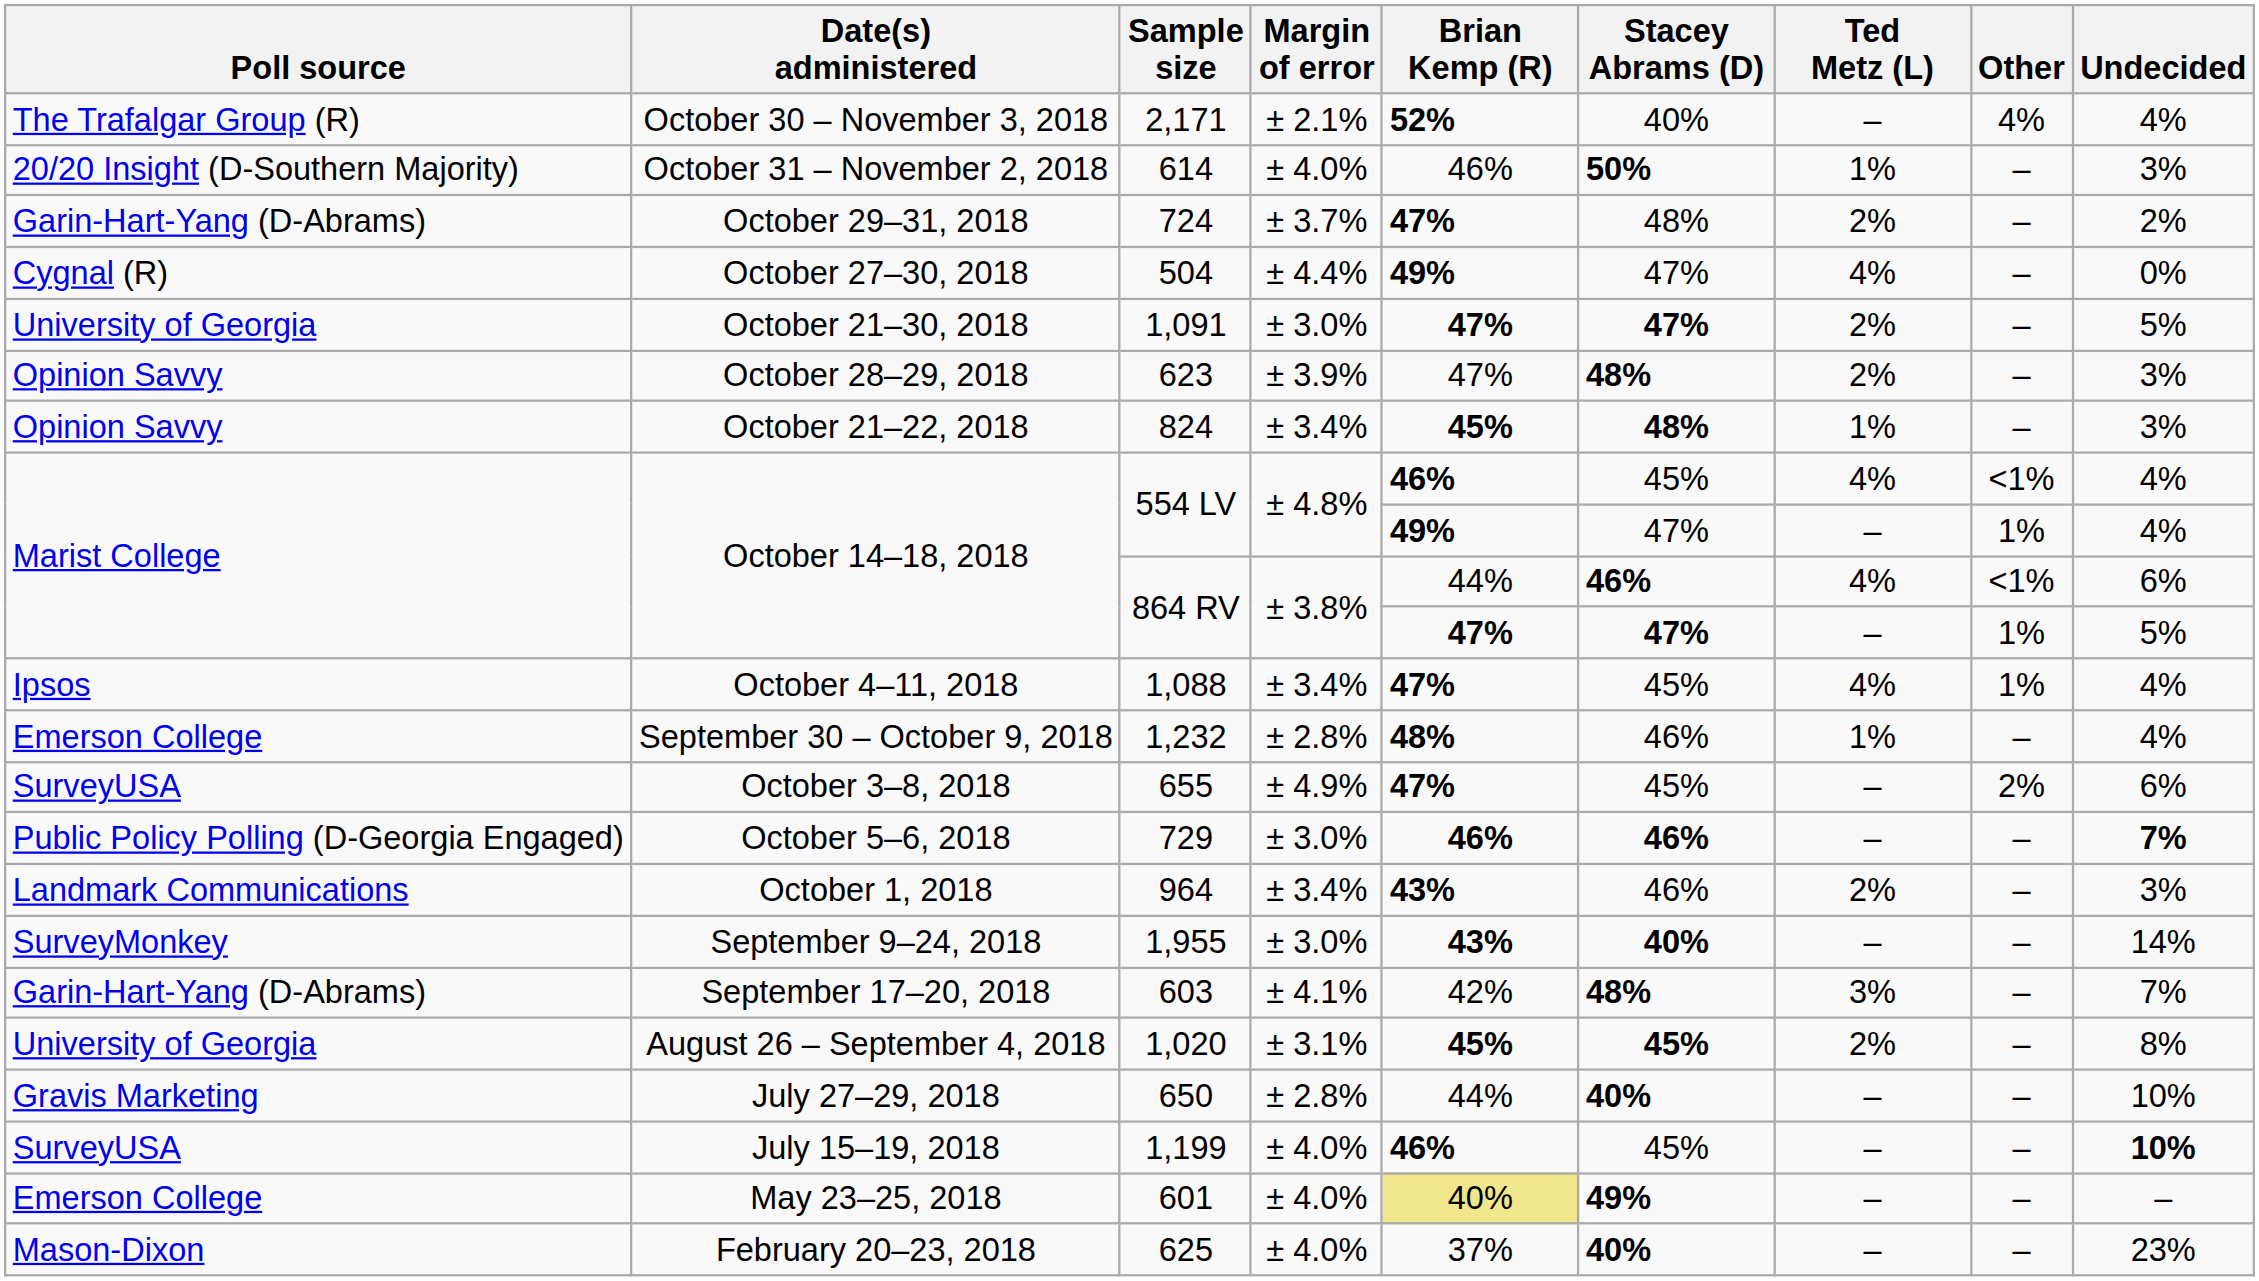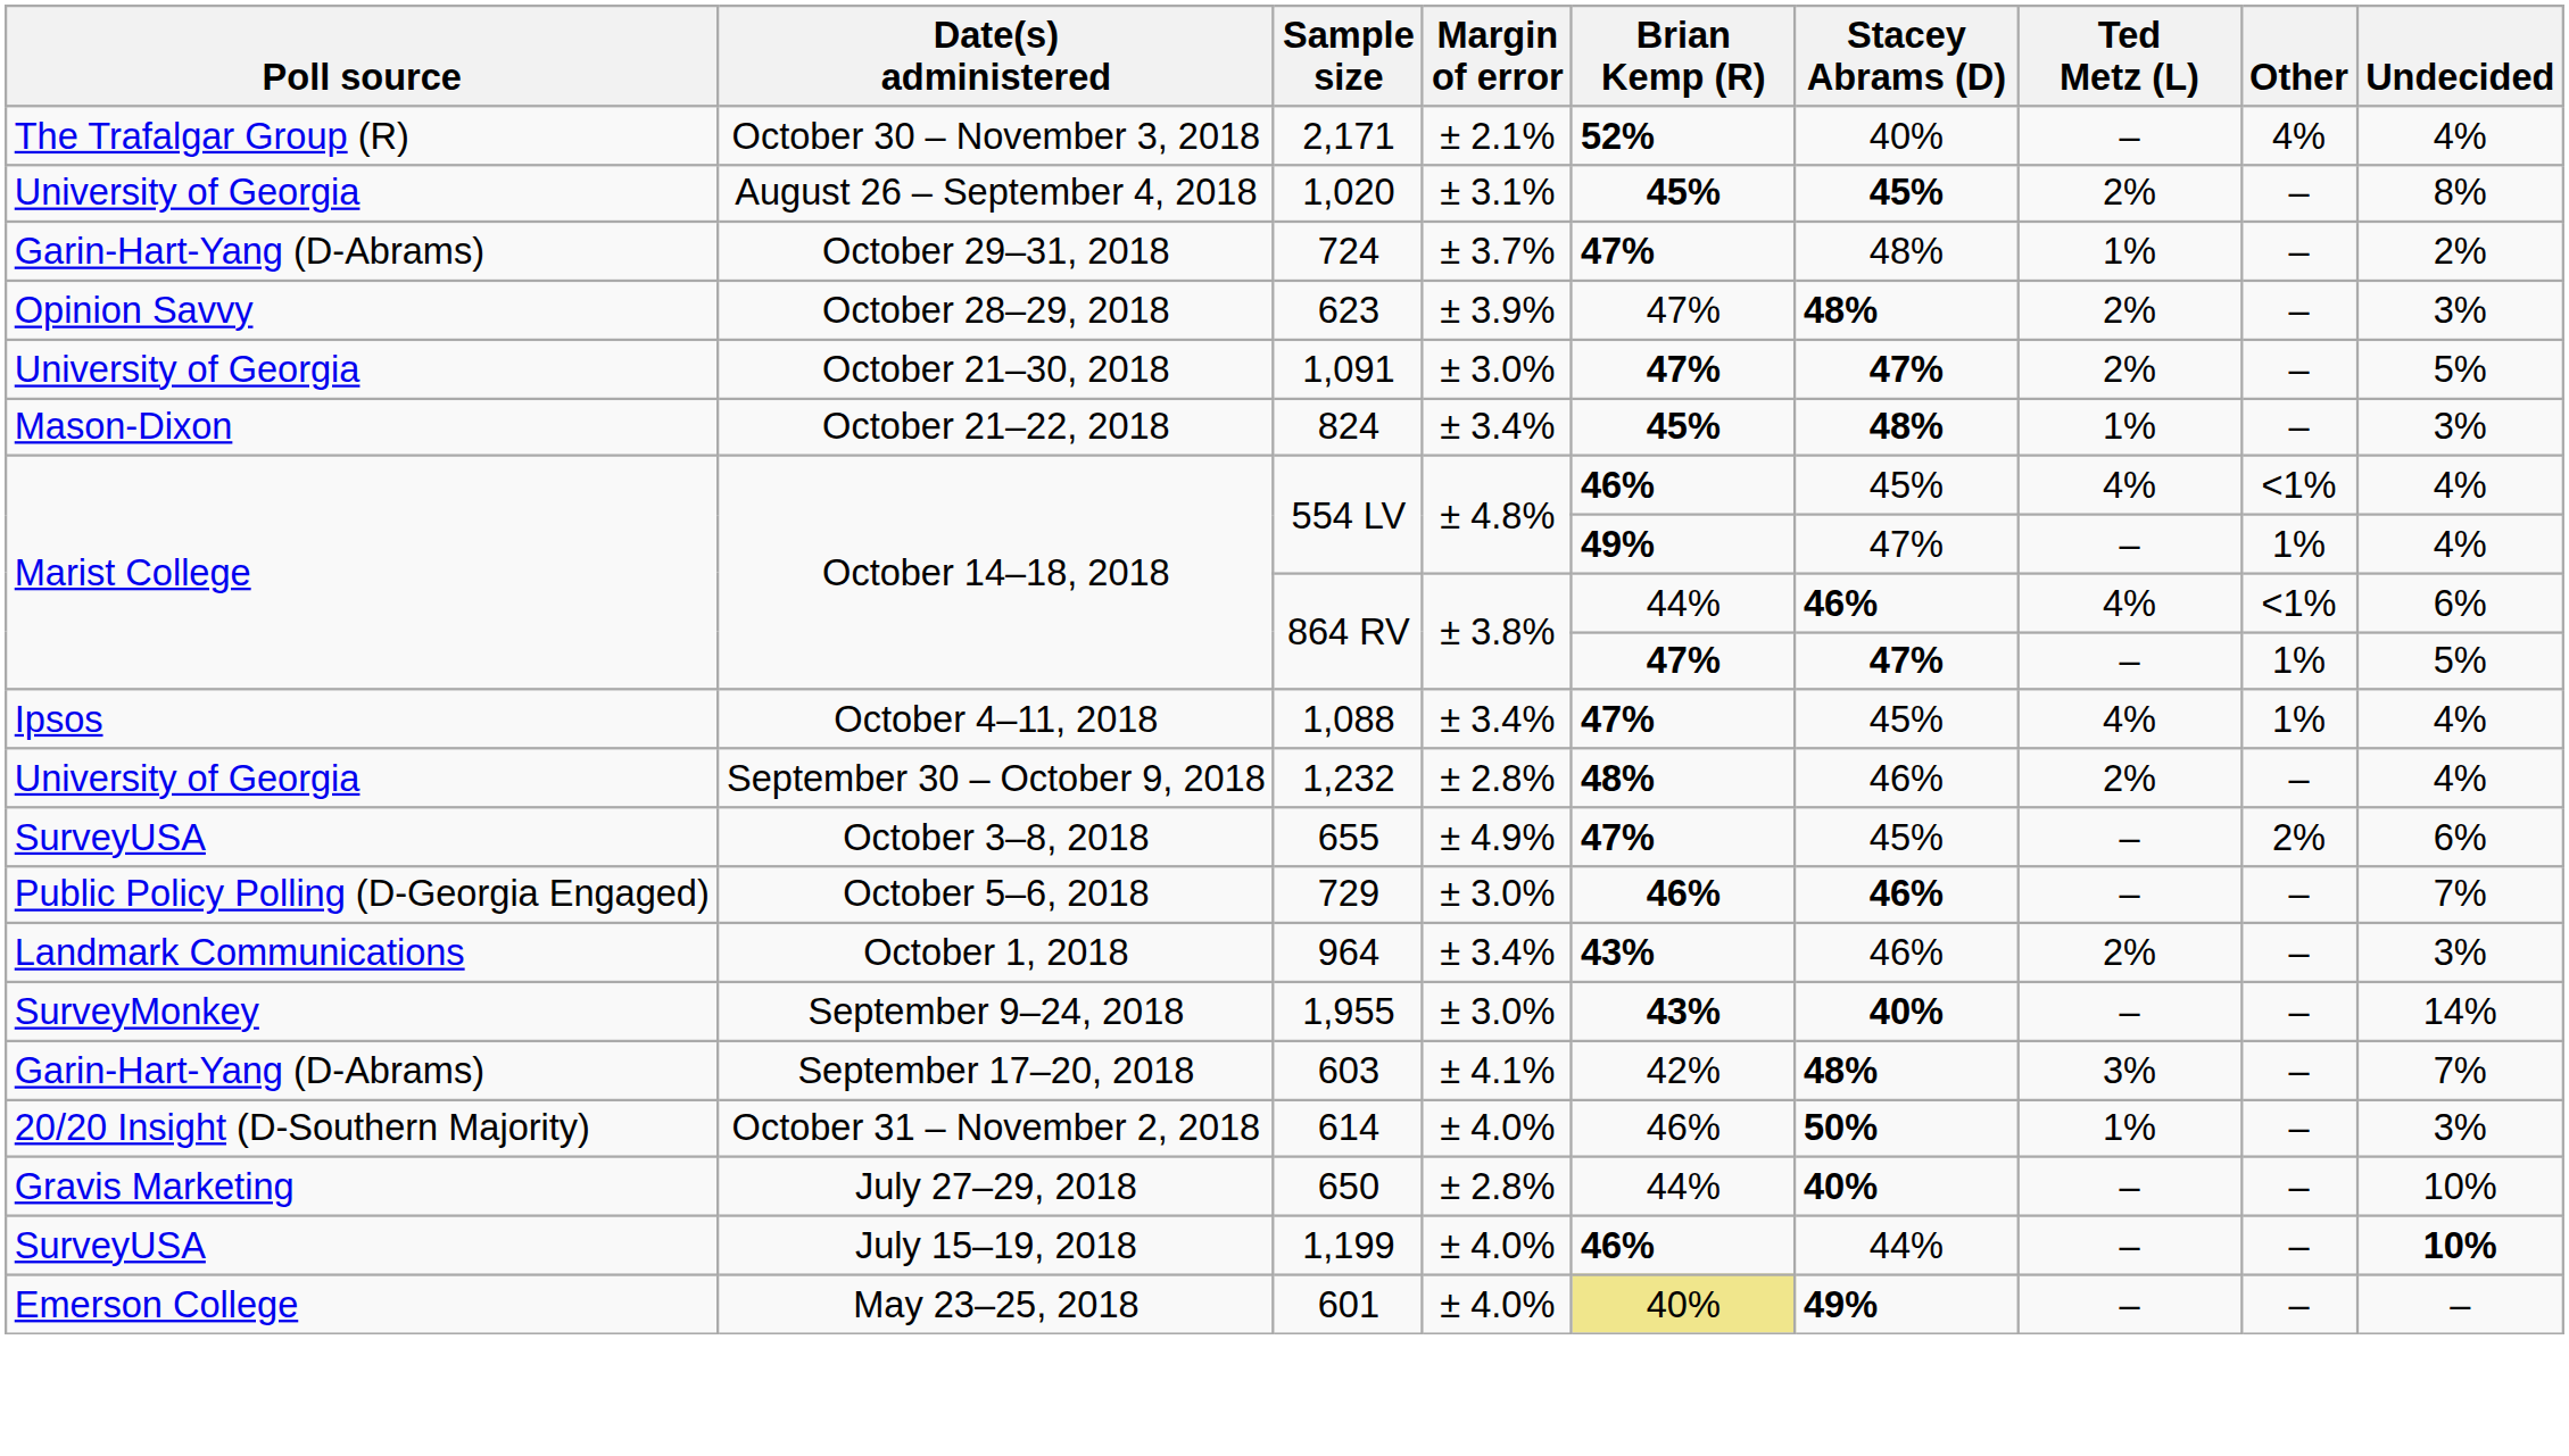 <table class="wikitable" style="font-size:90%">
 <tr valign=bottom>
 <th>Poll source</th>
 <th>Date(s)<br>administered</th>
 <th>Sample<br>size</th>
 <th>Margin<br>of error</th>
 <th style="width:80px;">Brian<br>Kemp (R)</th>
 <th style="width:80px;">Stacey<br>Abrams (D)</th>
 <th style="width:80px;">Ted<br>Metz (L)</th>
 <th>Other</th>
 <th>Undecided</th>
 </tr>
 <tr>
 <td><a href='#'>The Trafalgar Group</a> (R)</td>
 <td align=center>October 30 – November 3, 2018</td>
 <td align=center>2,171</td>
 <td align=center>± 2.1%</td>
 <td><strong>52%</strong></td>
 <td align=center>40%</td>
 <td align=center>–</td>
 <td align=center>4%</td>
 <td align=center>4%</td>
 </tr>
 <tr>
-<td><a href='#'>20/20 Insight</a> (D-Southern Majority)</td>
-<td align=center>October 31 – November 2, 2018</td>
-<td align=center>614</td>
-<td align=center>± 4.0%</td>
-<td align=center>46%</td>
-<td><strong>50%</strong></td>
-<td align=center>1%</td>
+<td><a href='#'>University of Georgia</a></td>
+<td align=center>August 26 – September 4, 2018</td>
+<td align=center>1,020</td>
+<td align=center>± 3.1%</td>
+<td align=center><strong>45%</strong></td>
+<td align=center><strong>45%</strong></td>
+<td align=center>2%</td>
 <td align=center>–</td>
-<td align=center>3%</td>
+<td align=center>8%</td>
 </tr>
 <tr>
 <td><a href='#'>Garin-Hart-Yang</a> (D-Abrams)</td>
 <td align=center>October 29–31, 2018</td>
 <td align=center>724</td>
 <td align=center>± 3.7%</td>
 <td><strong>47%</strong></td>
 <td align=center>48%</td>
-<td align=center>2%</td>
+<td align=center>1%</td>
 <td align=center>–</td>
 <td align=center>2%</td>
 </tr>
 <tr>
-<td><a href='#'>Cygnal</a> (R)</td>
-<td align=center>October 27–30, 2018</td>
-<td align=center>504</td>
-<td align=center>± 4.4%</td>
-<td><strong>49%</strong></td>
+<td><a href='#'>Opinion Savvy</a></td>
+<td align=center>October 28–29, 2018</td>
+<td align=center>623</td>
+<td align=center>± 3.9%</td>
 <td align=center>47%</td>
-<td align=center>4%</td>
+<td><strong>48%</strong></td>
+<td align=center>2%</td>
 <td align=center>–</td>
-<td align=center>0%</td>
+<td align=center>3%</td>
 </tr>
 <tr>
 <td><a href='#'>University of Georgia</a></td>
 <td align=center>October 21–30, 2018</td>
 <td align=center>1,091</td>
 <td align=center>± 3.0%</td>
 <td align=center><strong>47%</strong></td>
 <td align=center><strong>47%</strong></td>
 <td align=center>2%</td>
 <td align=center>–</td>
 <td align=center>5%</td>
 </tr>
 <tr>
-<td><a href='#'>Opinion Savvy</a></td>
-<td align=center>October 28–29, 2018</td>
-<td align=center>623</td>
-<td align=center>± 3.9%</td>
-<td align=center>47%</td>
-<td><strong>48%</strong></td>
-<td align=center>2%</td>
-<td align=center>–</td>
-<td align=center>3%</td>
-</tr>
-<tr>
-<td><a href='#'>Opinion Savvy</a></td>
+<td><a href='#'>Mason-Dixon</a></td>
 <td align=center>October 21–22, 2018</td>
 <td align=center>824</td>
 <td align=center>± 3.4%</td>
 <td align=center><strong>45%</strong></td>
 <td align=center><strong>48%</strong></td>
 <td align=center>1%</td>
 <td align=center>–</td>
 <td align=center>3%</td>
 </tr>
 <tr>
 <td rowspan=4><a href='#'>Marist College</a></td>
 <td rowspan="4" style="text-align:center;">October 14–18, 2018</td>
 <td rowspan="2" style="text-align:center;">554 LV</td>
 <td rowspan="2" style="text-align:center;">± 4.8%</td>
 <td><strong>46%</strong></td>
 <td align=center>45%</td>
 <td align=center>4%</td>
 <td align=center><1%</td>
 <td align=center>4%</td>
 </tr>
 <tr>
 <td><strong>49%</strong></td>
 <td align=center>47%</td>
 <td align=center>–</td>
 <td align=center>1%</td>
 <td align=center>4%</td>
 </tr>
 <tr>
 <td rowspan="2" style="text-align:center;">864 RV</td>
 <td rowspan="2" style="text-align:center;">± 3.8%</td>
 <td align=center>44%</td>
 <td><strong>46%</strong></td>
 <td align=center>4%</td>
 <td align=center><1%</td>
 <td align=center>6%</td>
 </tr>
 <tr>
 <td align=center><strong>47%</strong></td>
 <td align=center><strong>47%</strong></td>
 <td align=center>–</td>
 <td align=center>1%</td>
 <td align=center>5%</td>
 </tr>
 <tr>
 <td><a href='#'>Ipsos</a></td>
 <td align=center>October 4–11, 2018</td>
 <td align=center>1,088</td>
 <td align=center>± 3.4%</td>
 <td><strong>47%</strong></td>
 <td align=center>45%</td>
 <td align=center>4%</td>
 <td align=center>1%</td>
 <td align=center>4%</td>
 </tr>
 <tr>
-<td><a href='#'>Emerson College</a></td>
+<td><a href='#'>University of Georgia</a></td>
 <td align=center>September 30 – October 9, 2018</td>
 <td align=center>1,232</td>
 <td align=center>± 2.8%</td>
 <td><strong>48%</strong></td>
 <td align=center>46%</td>
-<td align=center>1%</td>
+<td align=center>2%</td>
 <td align=center>–</td>
 <td align=center>4%</td>
 </tr>
 <tr>
 <td><a href='#'>SurveyUSA</a></td>
 <td align=center>October 3–8, 2018</td>
 <td align=center>655</td>
 <td align=center>± 4.9%</td>
 <td><strong>47%</strong></td>
 <td align=center>45%</td>
 <td align=center>–</td>
 <td align=center>2%</td>
 <td align=center>6%</td>
 </tr>
 <tr>
 <td><a href='#'>Public Policy Polling</a> (D-Georgia Engaged)</td>
 <td align=center>October 5–6, 2018</td>
 <td align=center>729</td>
 <td align=center>± 3.0%</td>
 <td align=center><strong>46%</strong></td>
 <td align=center><strong>46%</strong></td>
 <td align=center>–</td>
 <td align=center>–</td>
-<td align=center><strong>7%</strong></td>
+<td align=center>7%</td>
 </tr>
 <tr>
 <td><a href='#'>Landmark Communications</a></td>
 <td align=center>October 1, 2018</td>
 <td align=center>964</td>
 <td align=center>± 3.4%</td>
 <td><strong>43%</strong></td>
 <td align=center>46%</td>
 <td align=center>2%</td>
 <td align=center>–</td>
 <td align=center>3%</td>
 </tr>
 <tr>
 <td><a href='#'>SurveyMonkey</a></td>
 <td align=center>September 9–24, 2018</td>
 <td align=center>1,955</td>
 <td align=center>± 3.0%</td>
 <td align=center><strong>43%</strong></td>
 <td align=center><strong>40%</strong></td>
 <td align=center>–</td>
 <td align=center>–</td>
 <td align=center>14%</td>
 </tr>
 <tr>
 <td><a href='#'>Garin-Hart-Yang</a> (D-Abrams)</td>
 <td align=center>September 17–20, 2018</td>
 <td align=center>603</td>
 <td align=center>± 4.1%</td>
 <td align=center>42%</td>
 <td><strong>48%</strong></td>
 <td align=center>3%</td>
 <td align=center>–</td>
 <td align=center>7%</td>
 </tr>
 <tr>
-<td><a href='#'>University of Georgia</a></td>
-<td align=center>August 26 – September 4, 2018</td>
-<td align=center>1,020</td>
-<td align=center>± 3.1%</td>
-<td align=center><strong>45%</strong></td>
-<td align=center><strong>45%</strong></td>
-<td align=center>2%</td>
+<td><a href='#'>20/20 Insight</a> (D-Southern Majority)</td>
+<td align=center>October 31 – November 2, 2018</td>
+<td align=center>614</td>
+<td align=center>± 4.0%</td>
+<td align=center>46%</td>
+<td><strong>50%</strong></td>
+<td align=center>1%</td>
 <td align=center>–</td>
-<td align=center>8%</td>
+<td align=center>3%</td>
 </tr>
 <tr>
 <td><a href='#'>Gravis Marketing</a></td>
 <td align=center>July 27–29, 2018</td>
 <td align=center>650</td>
 <td align=center>± 2.8%</td>
 <td align=center>44%</td>
 <td><strong>40%</strong></td>
 <td align=center>–</td>
 <td align=center>–</td>
 <td align=center>10%</td>
 </tr>
 <tr>
 <td><a href='#'>SurveyUSA</a></td>
 <td align=center>July 15–19, 2018</td>
 <td align=center>1,199</td>
 <td align=center>± 4.0%</td>
 <td><strong>46%</strong></td>
-<td align=center>45%</td>
+<td align=center>44%</td>
 <td align=center>–</td>
 <td align=center>–</td>
 <td align=center><strong>10%</strong></td>
 </tr>
 <tr>
 <td><a href='#'>Emerson College</a></td>
 <td align=center>May 23–25, 2018</td>
 <td align=center>601</td>
 <td align=center>± 4.0%</td>
 <td align=center style="background: khaki;">40%</td>
 <td><strong>49%</strong></td>
 <td align=center>–</td>
 <td align=center>–</td>
 <td align=center>–</td>
 </tr>
-<tr>
-<td><a href='#'>Mason-Dixon</a></td>
-<td align=center>February 20–23, 2018</td>
-<td align=center>625</td>
-<td align=center>± 4.0%</td>
-<td align=center>37%</td>
-<td><strong>40%</strong></td>
-<td align=center>–</td>
-<td align=center>–</td>
-<td align=center>23%</td>
-</tr>
 </table>
